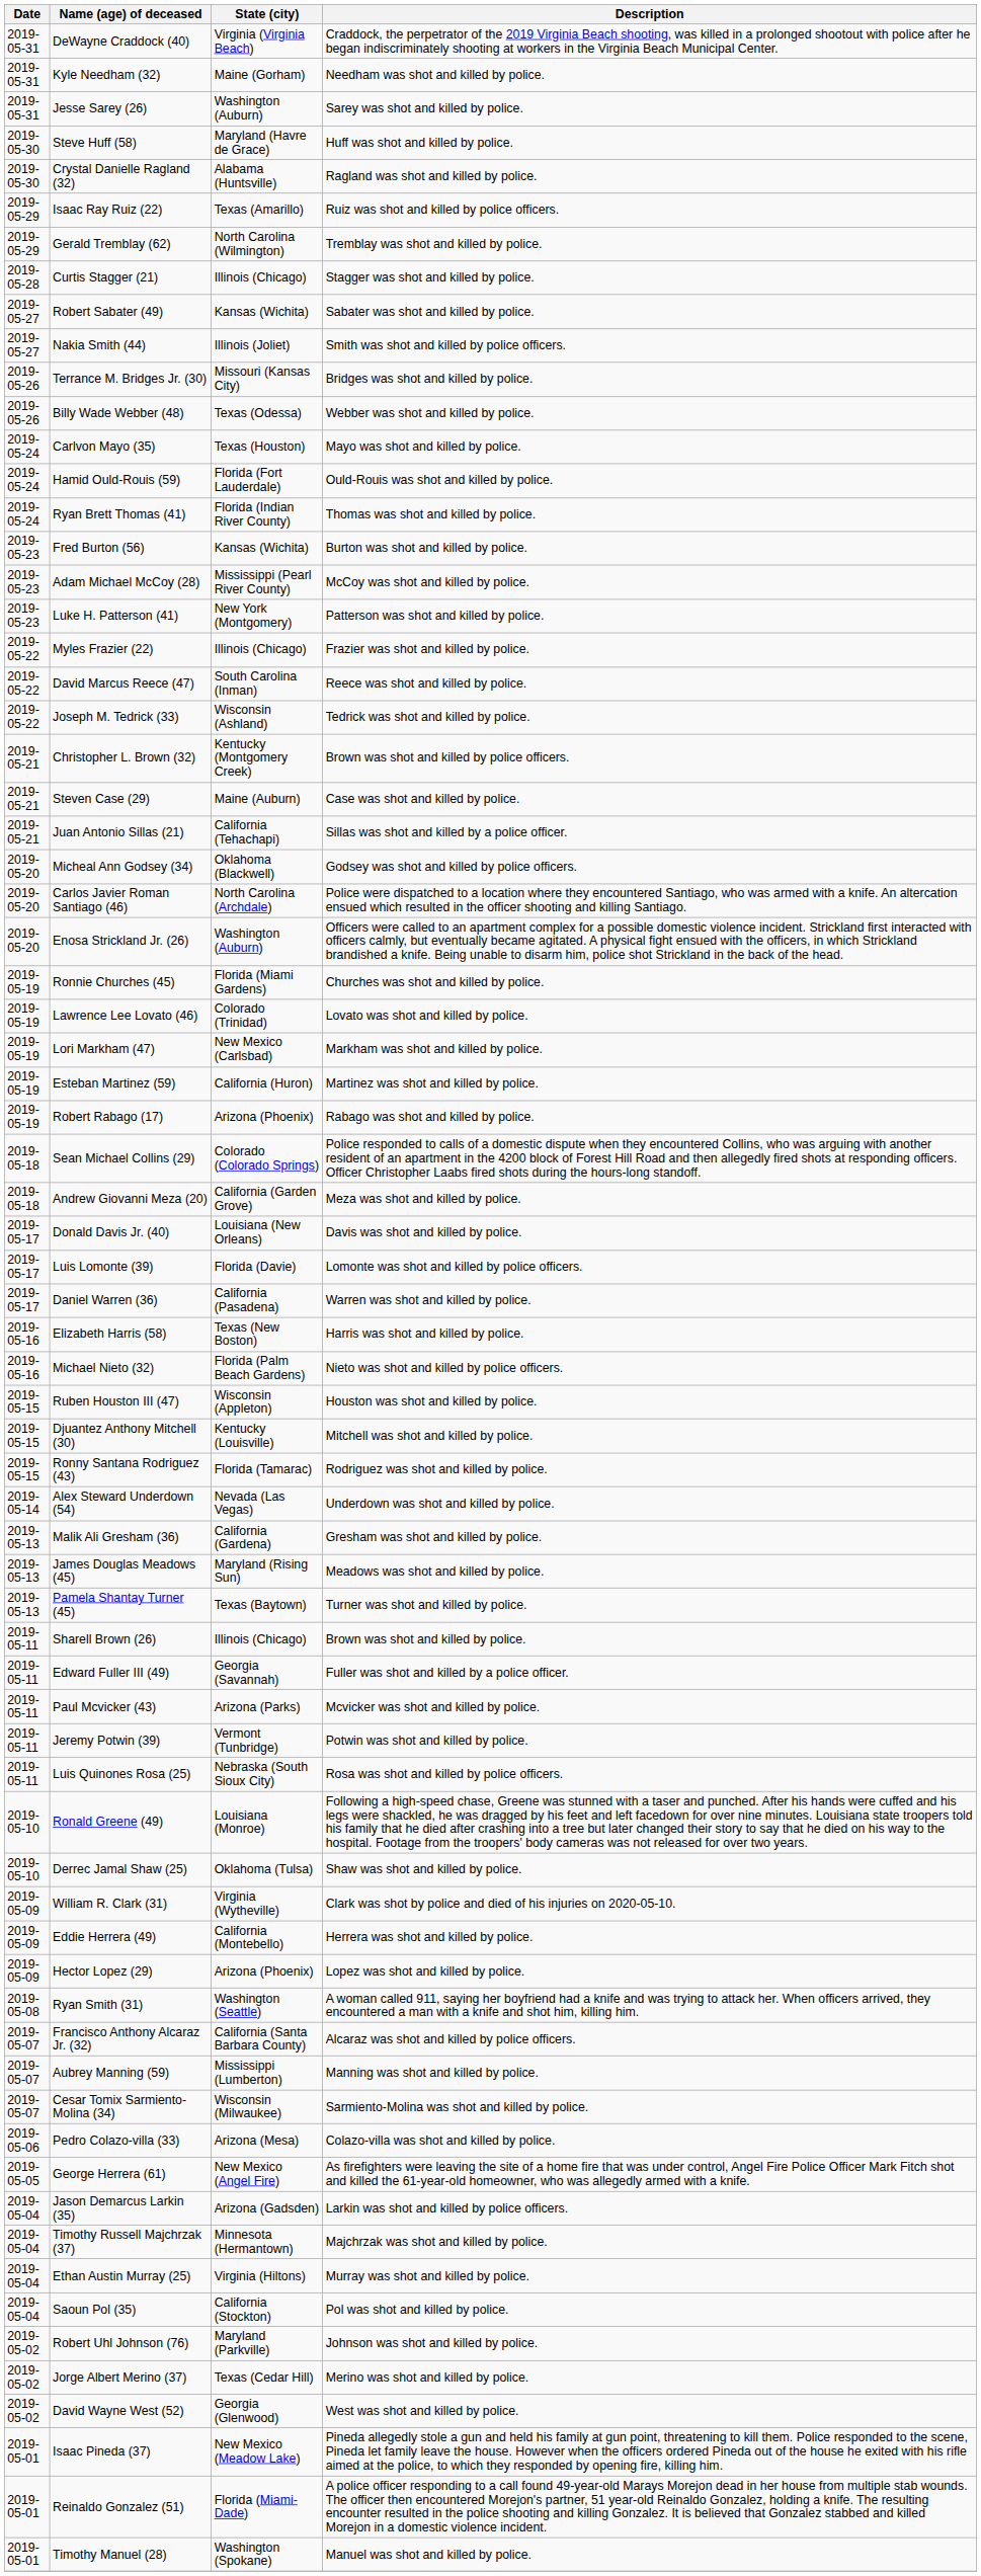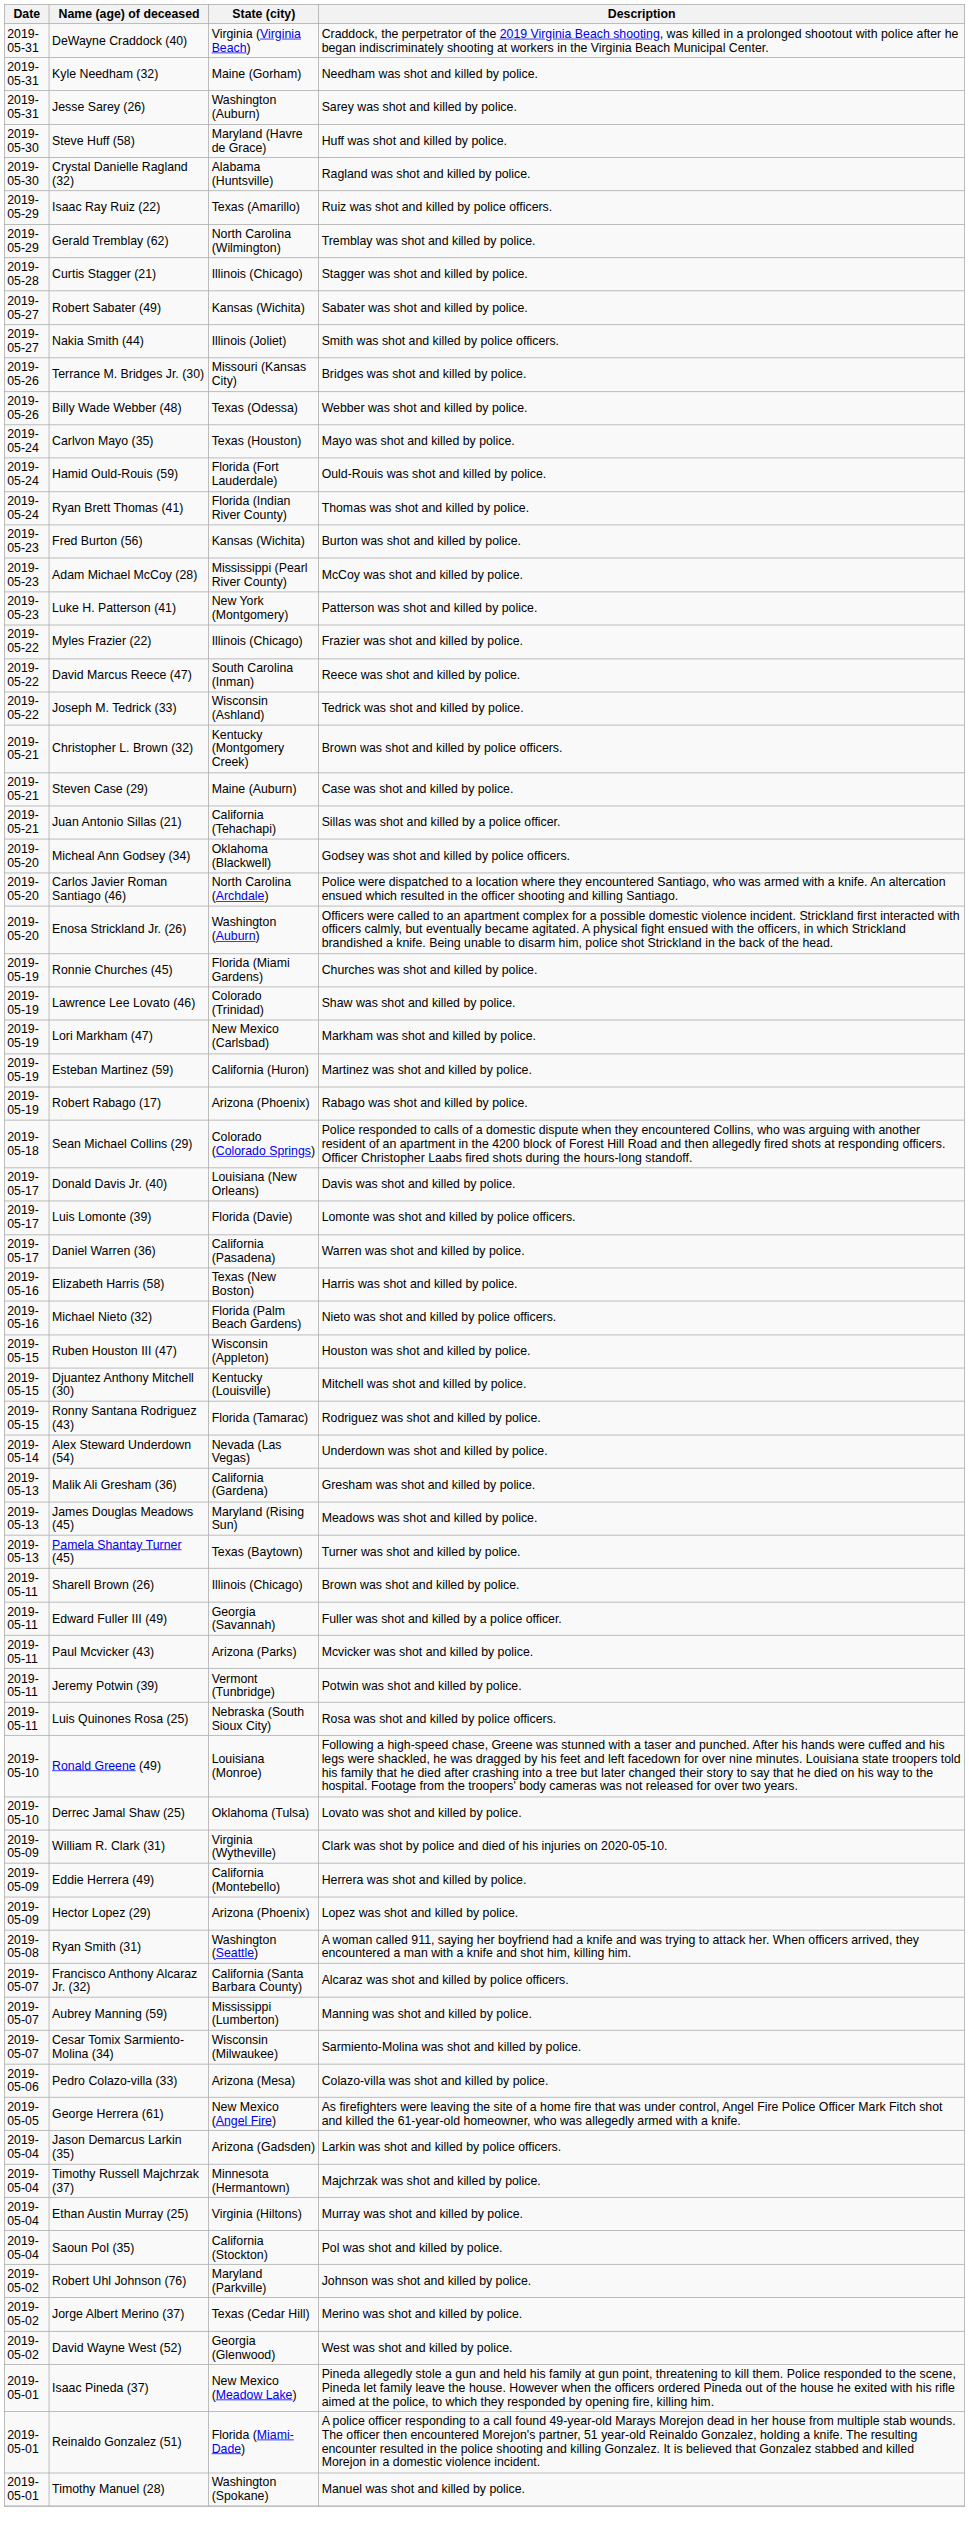 <table class="wikitable sortable" border="1" id="killed">
 <tr>
 <th>Date</th>
 <th nowrap>Name (age) of deceased</th>
 <th>State (city)</th>
 <th>Description</th>
 </tr>
 <tr>
 <td>2019-05-31</td>
 <td>DeWayne Craddock (40)</td>
 <td>Virginia (<a href='#'>Virginia Beach</a>)</td>
 <td>Craddock, the perpetrator of the <a href='#'>2019 Virginia Beach shooting</a>, was killed in a prolonged shootout with police after he began indiscriminately shooting at workers in the Virginia Beach Municipal Center.</td>
 </tr>
 <tr>
 <td>2019-05-31</td>
 <td>Kyle Needham (32)</td>
 <td>Maine (Gorham)</td>
 <td>Needham was shot and killed by police.</td>
 </tr>
 <tr>
 <td>2019-05-31</td>
 <td>Jesse Sarey (26)</td>
 <td>Washington (Auburn)</td>
 <td>Sarey was shot and killed by police.</td>
 </tr>
 <tr>
 <td>2019-05-30</td>
 <td>Steve Huff (58)</td>
 <td>Maryland (Havre de Grace)</td>
 <td>Huff was shot and killed by police.</td>
 </tr>
 <tr>
 <td>2019-05-30</td>
 <td>Crystal Danielle Ragland (32)</td>
 <td>Alabama (Huntsville)</td>
 <td>Ragland was shot and killed by police.</td>
 </tr>
 <tr>
 <td>2019-05-29</td>
 <td>Isaac Ray Ruiz (22)</td>
 <td>Texas (Amarillo)</td>
 <td>Ruiz was shot and killed by police officers.</td>
 </tr>
 <tr>
 <td>2019-05-29</td>
 <td>Gerald Tremblay (62)</td>
 <td>North Carolina (Wilmington)</td>
 <td>Tremblay was shot and killed by police.</td>
 </tr>
 <tr>
 <td>2019-05-28</td>
 <td>Curtis Stagger (21)</td>
 <td>Illinois (Chicago)</td>
 <td>Stagger was shot and killed by police.</td>
 </tr>
 <tr>
 <td>2019-05-27</td>
 <td>Robert Sabater (49)</td>
 <td>Kansas (Wichita)</td>
 <td>Sabater was shot and killed by police.</td>
 </tr>
 <tr>
 <td>2019-05-27</td>
 <td>Nakia Smith (44)</td>
 <td>Illinois (Joliet)</td>
 <td>Smith was shot and killed by police officers.</td>
 </tr>
 <tr>
 <td>2019-05-26</td>
 <td>Terrance M. Bridges Jr. (30)</td>
 <td>Missouri (Kansas City)</td>
 <td>Bridges was shot and killed by police.</td>
 </tr>
 <tr>
 <td>2019-05-26</td>
 <td>Billy Wade Webber (48)</td>
 <td>Texas (Odessa)</td>
 <td>Webber was shot and killed by police.</td>
 </tr>
 <tr>
 <td>2019-05-24</td>
 <td>Carlvon Mayo (35)</td>
 <td>Texas (Houston)</td>
 <td>Mayo was shot and killed by police.</td>
 </tr>
 <tr>
 <td>2019-05-24</td>
 <td>Hamid Ould-Rouis (59)</td>
 <td>Florida (Fort Lauderdale)</td>
 <td>Ould-Rouis was shot and killed by police.</td>
 </tr>
 <tr>
 <td>2019-05-24</td>
 <td>Ryan Brett Thomas (41)</td>
 <td>Florida (Indian River County)</td>
 <td>Thomas was shot and killed by police.</td>
 </tr>
 <tr>
 <td>2019-05-23</td>
 <td>Fred Burton (56)</td>
 <td>Kansas (Wichita)</td>
 <td>Burton was shot and killed by police.</td>
 </tr>
 <tr>
 <td>2019-05-23</td>
 <td>Adam Michael McCoy (28)</td>
 <td>Mississippi (Pearl River County)</td>
 <td>McCoy was shot and killed by police.</td>
 </tr>
 <tr>
 <td>2019-05-23</td>
 <td>Luke H. Patterson (41)</td>
 <td>New York (Montgomery)</td>
 <td>Patterson was shot and killed by police.</td>
 </tr>
 <tr>
 <td>2019-05-22</td>
 <td>Myles Frazier (22)</td>
 <td>Illinois (Chicago)</td>
 <td>Frazier was shot and killed by police.</td>
 </tr>
 <tr>
 <td>2019-05-22</td>
 <td>David Marcus Reece (47)</td>
 <td>South Carolina (Inman)</td>
 <td>Reece was shot and killed by police.</td>
 </tr>
 <tr>
 <td>2019-05-22</td>
 <td>Joseph M. Tedrick (33)</td>
 <td>Wisconsin (Ashland)</td>
 <td>Tedrick was shot and killed by police.</td>
 </tr>
 <tr>
 <td>2019-05-21</td>
 <td>Christopher L. Brown (32)</td>
 <td>Kentucky (Montgomery Creek)</td>
 <td>Brown was shot and killed by police officers.</td>
 </tr>
 <tr>
 <td>2019-05-21</td>
 <td>Steven Case (29)</td>
 <td>Maine (Auburn)</td>
 <td>Case was shot and killed by police.</td>
 </tr>
 <tr>
 <td>2019-05-21</td>
 <td>Juan Antonio Sillas (21)</td>
 <td>California (Tehachapi)</td>
 <td>Sillas was shot and killed by a police officer.</td>
 </tr>
 <tr>
 <td>2019-05-20</td>
 <td>Micheal Ann Godsey (34)</td>
 <td>Oklahoma (Blackwell)</td>
 <td>Godsey was shot and killed by police officers.</td>
 </tr>
 <tr>
 <td>2019-05-20</td>
 <td>Carlos Javier Roman Santiago (46)</td>
 <td>North Carolina (<a href='#'>Archdale</a>)</td>
 <td>Police were dispatched to a location where they encountered Santiago, who was armed with a knife. An altercation ensued which resulted in the officer shooting and killing Santiago.</td>
 </tr>
 <tr>
 <td>2019-05-20</td>
 <td>Enosa Strickland Jr. (26)</td>
 <td>Washington (<a href='#'>Auburn</a>)</td>
 <td>Officers were called to an apartment complex for a possible domestic violence incident. Strickland first interacted with officers calmly, but eventually became agitated. A physical fight ensued with the officers, in which Strickland brandished a knife.  Being unable to disarm him, police shot Strickland in the back of the head.</td>
 </tr>
 <tr>
 <td>2019-05-19</td>
 <td>Ronnie Churches (45)</td>
 <td>Florida (Miami Gardens)</td>
 <td>Churches was shot and killed by police.</td>
 </tr>
 <tr>
 <td>2019-05-19</td>
 <td>Lawrence Lee Lovato (46)</td>
 <td>Colorado (Trinidad)</td>
-<td>Lovato was shot and killed by police.</td>
+<td>Shaw was shot and killed by police.</td>
 </tr>
 <tr>
 <td>2019-05-19</td>
 <td>Lori Markham (47)</td>
 <td>New Mexico (Carlsbad)</td>
 <td>Markham was shot and killed by police.</td>
 </tr>
 <tr>
 <td>2019-05-19</td>
 <td>Esteban Martinez (59)</td>
 <td>California (Huron)</td>
 <td>Martinez was shot and killed by police.</td>
 </tr>
 <tr>
 <td>2019-05-19</td>
 <td>Robert Rabago (17)</td>
 <td>Arizona (Phoenix)</td>
 <td>Rabago was shot and killed by police.</td>
 </tr>
 <tr>
 <td>2019-05-18</td>
 <td>Sean Michael Collins (29)</td>
 <td>Colorado (<a href='#'>Colorado Springs</a>)</td>
 <td>Police responded to calls of a domestic dispute when they encountered Collins, who was arguing with another resident of an apartment in the 4200 block of Forest Hill Road and then allegedly fired shots at responding officers. Officer Christopher Laabs fired shots during the hours-long standoff.</td>
-</tr>
-<tr>
-<td>2019-05-18</td>
-<td>Andrew Giovanni Meza (20)</td>
-<td>California (Garden Grove)</td>
-<td>Meza was shot and killed by police.</td>
 </tr>
 <tr>
 <td>2019-05-17</td>
 <td>Donald Davis Jr. (40)</td>
 <td>Louisiana (New Orleans)</td>
 <td>Davis was shot and killed by police.</td>
 </tr>
 <tr>
 <td>2019-05-17</td>
 <td>Luis Lomonte (39)</td>
 <td>Florida (Davie)</td>
 <td>Lomonte was shot and killed by police officers.</td>
 </tr>
 <tr>
 <td>2019-05-17</td>
 <td>Daniel Warren (36)</td>
 <td>California (Pasadena)</td>
 <td>Warren was shot and killed by police.</td>
 </tr>
 <tr>
 <td>2019-05-16</td>
 <td>Elizabeth Harris (58)</td>
 <td>Texas (New Boston)</td>
 <td>Harris was shot and killed by police.</td>
 </tr>
 <tr>
 <td>2019-05-16</td>
 <td>Michael Nieto (32)</td>
 <td>Florida (Palm Beach Gardens)</td>
 <td>Nieto was shot and killed by police officers.</td>
 </tr>
 <tr>
 <td>2019-05-15</td>
 <td>Ruben Houston III (47)</td>
 <td>Wisconsin (Appleton)</td>
 <td>Houston was shot and killed by police.</td>
 </tr>
 <tr>
 <td>2019-05-15</td>
 <td>Djuantez Anthony Mitchell (30)</td>
 <td>Kentucky (Louisville)</td>
 <td>Mitchell was shot and killed by police.</td>
 </tr>
 <tr>
 <td>2019-05-15</td>
 <td>Ronny Santana Rodriguez (43)</td>
 <td>Florida (Tamarac)</td>
 <td>Rodriguez was shot and killed by police.</td>
 </tr>
 <tr>
 <td>2019-05-14</td>
 <td>Alex Steward Underdown (54)</td>
 <td>Nevada (Las Vegas)</td>
 <td>Underdown was shot and killed by police.</td>
 </tr>
 <tr>
 <td>2019-05-13</td>
 <td>Malik Ali Gresham (36)</td>
 <td>California (Gardena)</td>
 <td>Gresham was shot and killed by police.</td>
 </tr>
 <tr>
 <td>2019-05-13</td>
 <td>James Douglas Meadows (45)</td>
 <td>Maryland (Rising Sun)</td>
 <td>Meadows was shot and killed by police.</td>
 </tr>
 <tr>
 <td>2019-05-13</td>
 <td><a href='#'>Pamela Shantay Turner</a> (45)</td>
 <td>Texas (Baytown)</td>
 <td>Turner was shot and killed by police.</td>
 </tr>
 <tr>
 <td>2019-05-11</td>
 <td>Sharell Brown (26)</td>
 <td>Illinois (Chicago)</td>
 <td>Brown was shot and killed by police.</td>
 </tr>
 <tr>
 <td>2019-05-11</td>
 <td>Edward Fuller III (49)</td>
 <td>Georgia (Savannah)</td>
 <td>Fuller was shot and killed by a police officer.</td>
 </tr>
 <tr>
 <td>2019-05-11</td>
 <td>Paul Mcvicker (43)</td>
 <td>Arizona (Parks)</td>
 <td>Mcvicker was shot and killed by police.</td>
 </tr>
 <tr>
 <td>2019-05-11</td>
 <td>Jeremy Potwin (39)</td>
 <td>Vermont (Tunbridge)</td>
 <td>Potwin was shot and killed by police.</td>
 </tr>
 <tr>
 <td>2019-05-11</td>
 <td>Luis Quinones Rosa (25)</td>
 <td>Nebraska (South Sioux City)</td>
 <td>Rosa was shot and killed by police officers.</td>
 </tr>
 <tr>
 <td>2019-05-10</td>
 <td><a href='#'>Ronald Greene</a> (49)</td>
 <td>Louisiana (Monroe)</td>
 <td>Following a high-speed chase, Greene was stunned with a taser and punched. After his hands were cuffed and his legs were shackled, he was dragged by his feet and left facedown for over nine minutes. Louisiana state troopers told his family that he died after crashing into a tree but later changed their story to say that he died on his way to the hospital. Footage from the troopers' body cameras was not released for over two years.</td>
 </tr>
 <tr>
 <td>2019-05-10</td>
 <td>Derrec Jamal Shaw (25)</td>
 <td>Oklahoma (Tulsa)</td>
-<td>Shaw was shot and killed by police.</td>
+<td>Lovato was shot and killed by police.</td>
 </tr>
 <tr>
 <td>2019-05-09</td>
 <td>William R. Clark (31)</td>
 <td>Virginia (Wytheville)</td>
 <td>Clark was shot by police and died of his injuries on 2020-05-10.</td>
 </tr>
 <tr>
 <td>2019-05-09</td>
 <td>Eddie Herrera (49)</td>
 <td>California (Montebello)</td>
 <td>Herrera was shot and killed by police.</td>
 </tr>
 <tr>
 <td>2019-05-09</td>
 <td>Hector Lopez (29)</td>
 <td>Arizona (Phoenix)</td>
 <td>Lopez was shot and killed by police.</td>
 </tr>
 <tr>
 <td>2019-05-08</td>
 <td>Ryan Smith (31)</td>
 <td>Washington (<a href='#'>Seattle</a>)</td>
 <td>A woman called 911, saying her boyfriend had a knife and was trying to attack her. When officers arrived, they encountered a man with a knife and shot him, killing him.</td>
 </tr>
 <tr>
 <td>2019-05-07</td>
 <td>Francisco Anthony Alcaraz Jr. (32)</td>
 <td>California (Santa Barbara County)</td>
 <td>Alcaraz was shot and killed by police officers.</td>
 </tr>
 <tr>
 <td>2019-05-07</td>
 <td>Aubrey Manning (59)</td>
 <td>Mississippi (Lumberton)</td>
 <td>Manning was shot and killed by police.</td>
 </tr>
 <tr>
 <td>2019-05-07</td>
 <td>Cesar Tomix Sarmiento-Molina (34)</td>
 <td>Wisconsin (Milwaukee)</td>
 <td>Sarmiento-Molina was shot and killed by police.</td>
 </tr>
 <tr>
 <td>2019-05-06</td>
 <td>Pedro Colazo-villa (33)</td>
 <td>Arizona (Mesa)</td>
 <td>Colazo-villa was shot and killed by police.</td>
 </tr>
 <tr>
 <td>2019-05-05</td>
 <td>George Herrera (61)</td>
 <td>New Mexico (<a href='#'>Angel Fire</a>)</td>
 <td>As firefighters were leaving the site of a home fire that was under control, Angel Fire Police Officer Mark Fitch shot and killed the 61-year-old homeowner, who was allegedly armed with a knife.</td>
 </tr>
 <tr>
 <td>2019-05-04</td>
 <td>Jason Demarcus Larkin (35)</td>
 <td>Arizona (Gadsden)</td>
 <td>Larkin was shot and killed by police officers.</td>
 </tr>
 <tr>
 <td>2019-05-04</td>
 <td>Timothy Russell Majchrzak (37)</td>
 <td>Minnesota (Hermantown)</td>
 <td>Majchrzak was shot and killed by police.</td>
 </tr>
 <tr>
 <td>2019-05-04</td>
 <td>Ethan Austin Murray (25)</td>
 <td>Virginia (Hiltons)</td>
 <td>Murray was shot and killed by police.</td>
 </tr>
 <tr>
 <td>2019-05-04</td>
 <td>Saoun Pol (35)</td>
 <td>California (Stockton)</td>
 <td>Pol was shot and killed by police.</td>
 </tr>
 <tr>
 <td>2019-05-02</td>
 <td>Robert Uhl Johnson (76)</td>
 <td>Maryland (Parkville)</td>
 <td>Johnson was shot and killed by police.</td>
 </tr>
 <tr>
 <td>2019-05-02</td>
 <td>Jorge Albert Merino (37)</td>
 <td>Texas (Cedar Hill)</td>
 <td>Merino was shot and killed by police.</td>
 </tr>
 <tr>
 <td>2019-05-02</td>
 <td>David Wayne West (52)</td>
 <td>Georgia (Glenwood)</td>
 <td>West was shot and killed by police.</td>
 </tr>
 <tr>
 <td>2019-05-01</td>
 <td>Isaac Pineda (37)</td>
 <td>New Mexico (<a href='#'>Meadow Lake</a>)</td>
 <td>Pineda allegedly stole a gun and held his family at gun point, threatening to kill them. Police responded to the scene, Pineda let family leave the house. However when the officers ordered Pineda out of the house he exited with his rifle aimed at the police, to which they responded by opening fire, killing him.</td>
 </tr>
 <tr>
 <td>2019-05-01</td>
 <td>Reinaldo Gonzalez (51)</td>
 <td>Florida (<a href='#'>Miami-Dade</a>)</td>
 <td>A police officer responding to a call found 49-year-old Marays Morejon dead in her house from multiple stab wounds. The officer then encountered Morejon's partner, 51 year-old Reinaldo Gonzalez, holding a knife. The resulting encounter resulted in the police shooting and killing Gonzalez. It is believed that Gonzalez stabbed and killed Morejon in a domestic violence incident.</td>
 </tr>
 <tr>
 <td>2019-05-01</td>
 <td>Timothy Manuel (28)</td>
 <td>Washington (Spokane)</td>
 <td>Manuel was shot and killed by police.</td>
 </tr>
 <tr>
 </tr>
 </table>
